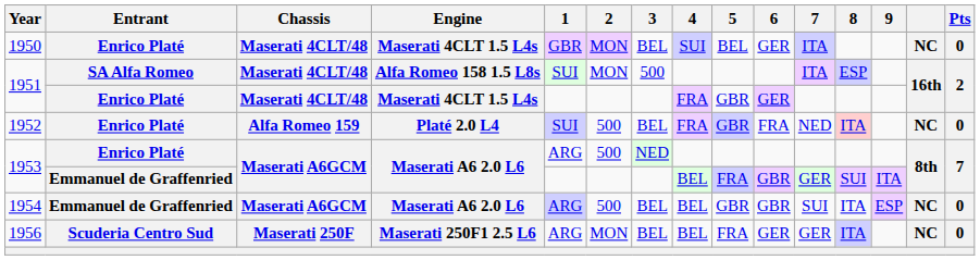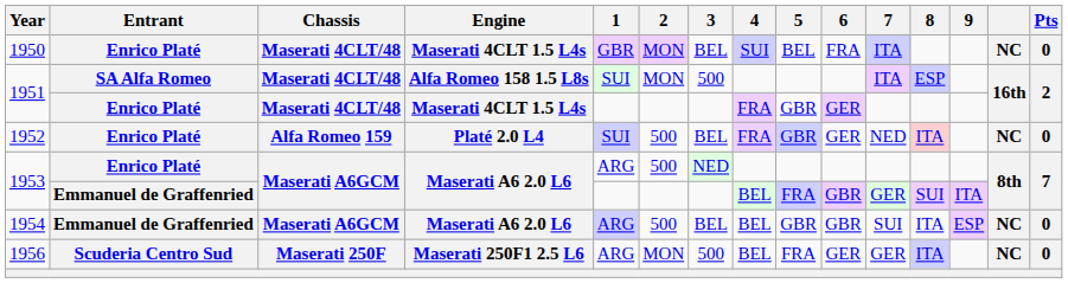 <table class="wikitable" style="text-align:center; font-size:90%">
 <tr>
 <th>Year</th>
 <th>Entrant</th>
 <th>Chassis</th>
 <th>Engine</th>
 <th>1</th>
 <th>2</th>
 <th>3</th>
 <th>4</th>
 <th>5</th>
 <th>6</th>
 <th>7</th>
 <th>8</th>
 <th>9</th>
 <th></th>
 <th><a href='#'>Pts</a></th>
 </tr>
 <tr>
 <td><a href='#'>1950</a></td>
 <th><a href='#'>Enrico Platé</a></th>
 <th><a href='#'>Maserati</a> <a href='#'>4CLT/48</a></th>
 <th><a href='#'>Maserati</a> 4CLT 1.5 <a href='#'>L4</a><a href='#'>s</a></th>
 <td style="background:#EFCFFF;"><a href='#'>GBR</a><br></td>
 <td style="background:#EFCFFF;"><a href='#'>MON</a><br></td>
 <td><a href='#'>BEL</a></td>
 <td style="background:#CFCFFF;"><a href='#'>SUI</a><br></td>
 <td><a href='#'>BEL</a></td>
-<td><a href='#'>GER</a></td>
+<td><a href='#'>FRA</a></td>
 <td style="background:#CFCFFF;"><a href='#'>ITA</a><br></td>
 <td></td>
 <td></td>
 <th>NC</th>
 <th>0</th>
 </tr>
 <tr>
 <td rowspan=2><a href='#'>1951</a></td>
 <th><a href='#'>SA Alfa Romeo</a></th>
 <th><a href='#'>Maserati</a> <a href='#'>4CLT/48</a></th>
 <th><a href='#'>Alfa Romeo</a> 158 1.5 <a href='#'>L8</a><a href='#'>s</a></th>
 <td style="background:#DFFFDF;"><a href='#'>SUI</a><br></td>
 <td><a href='#'>MON</a></td>
 <td><a href='#'>500</a></td>
 <td></td>
 <td></td>
 <td></td>
 <td style="background:#EFCFFF;"><a href='#'>ITA</a><br></td>
 <td style="background:#CFCFFF;"><a href='#'>ESP</a><br></td>
 <td></td>
 <th rowspan=2>16th</th>
 <th rowspan=2>2</th>
 </tr>
 <tr>
 <th><a href='#'>Enrico Platé</a></th>
 <th><a href='#'>Maserati</a> <a href='#'>4CLT/48</a></th>
 <th><a href='#'>Maserati</a> 4CLT 1.5 <a href='#'>L4</a><a href='#'>s</a></th>
 <td></td>
 <td></td>
 <td></td>
 <td style="background:#EFCFFF;"><a href='#'>FRA</a><br></td>
 <td><a href='#'>GBR</a></td>
 <td style="background:#EFCFFF;"><a href='#'>GER</a><br></td>
 <td></td>
 <td></td>
 <td></td>
 </tr>
 <tr>
 <td><a href='#'>1952</a></td>
 <th><a href='#'>Enrico Platé</a></th>
 <th><a href='#'>Alfa Romeo</a> <a href='#'>159</a></th>
 <th><a href='#'>Platé</a> 2.0 <a href='#'>L4</a></th>
 <td style="background:#CFCFFF;"><a href='#'>SUI</a><br></td>
 <td><a href='#'>500</a></td>
 <td><a href='#'>BEL</a></td>
 <td style="background:#EFCFFF;"><a href='#'>FRA</a><br></td>
 <td style="background:#CFCFFF;"><a href='#'>GBR</a><br></td>
-<td><a href='#'>FRA</a></td>
+<td><a href='#'>GER</a></td>
 <td><a href='#'>NED</a></td>
 <td style="background:#FFCFCF;"><a href='#'>ITA</a><br></td>
 <td></td>
 <th>NC</th>
 <th>0</th>
 </tr>
 <tr>
 <td rowspan=2><a href='#'>1953</a></td>
 <th><a href='#'>Enrico Platé</a></th>
 <th rowspan=2><a href='#'>Maserati</a> <a href='#'>A6GCM</a></th>
 <th rowspan=2><a href='#'>Maserati</a> A6 2.0 <a href='#'>L6</a></th>
 <td><a href='#'>ARG</a></td>
 <td><a href='#'>500</a></td>
 <td style="background:#DFFFDF;"><a href='#'>NED</a><br></td>
 <td></td>
 <td></td>
 <td></td>
 <td></td>
 <td></td>
 <td></td>
 <th rowspan=2>8th</th>
 <th rowspan=2>7</th>
 </tr>
 <tr>
 <th>Emmanuel de Graffenried</th>
 <td></td>
 <td></td>
 <td></td>
 <td style="background:#DFFFDF;"><a href='#'>BEL</a><br></td>
 <td style="background:#CFCFFF;"><a href='#'>FRA</a><br></td>
 <td style="background:#EFCFFF;"><a href='#'>GBR</a><br></td>
 <td style="background:#DFFFDF;"><a href='#'>GER</a><br></td>
 <td style="background:#EFCFFF;"><a href='#'>SUI</a><br></td>
 <td style="background:#EFCFFF;"><a href='#'>ITA</a><br></td>
 </tr>
 <tr>
 <td><a href='#'>1954</a></td>
 <th>Emmanuel de Graffenried</th>
 <th><a href='#'>Maserati</a> <a href='#'>A6GCM</a></th>
 <th><a href='#'>Maserati</a> A6 2.0 <a href='#'>L6</a></th>
 <td style="background:#CFCFFF;"><a href='#'>ARG</a><br></td>
 <td><a href='#'>500</a></td>
 <td><a href='#'>BEL</a></td>
 <td><a href='#'>BEL</a></td>
 <td><a href='#'>GBR</a></td>
 <td><a href='#'>GBR</a></td>
 <td><a href='#'>SUI</a></td>
 <td><a href='#'>ITA</a></td>
 <td style="background:#EFCFFF;"><a href='#'>ESP</a><br></td>
 <th>NC</th>
 <th>0</th>
 </tr>
 <tr>
 <td><a href='#'>1956</a></td>
 <th><a href='#'>Scuderia Centro Sud</a></th>
 <th><a href='#'>Maserati</a> <a href='#'>250F</a></th>
 <th><a href='#'>Maserati</a> 250F1 2.5 <a href='#'>L6</a></th>
 <td><a href='#'>ARG</a></td>
 <td><a href='#'>MON</a></td>
-<td><a href='#'>BEL</a></td>
+<td><a href='#'>500</a></td>
 <td><a href='#'>BEL</a></td>
 <td><a href='#'>FRA</a></td>
 <td><a href='#'>GER</a></td>
 <td><a href='#'>GER</a></td>
 <td style="background:#CFCFFF;"><a href='#'>ITA</a><br></td>
 <td></td>
 <th>NC</th>
 <th>0</th>
 </tr>
 <tr>
 <th colspan=15></th>
 </tr>
 </table>
